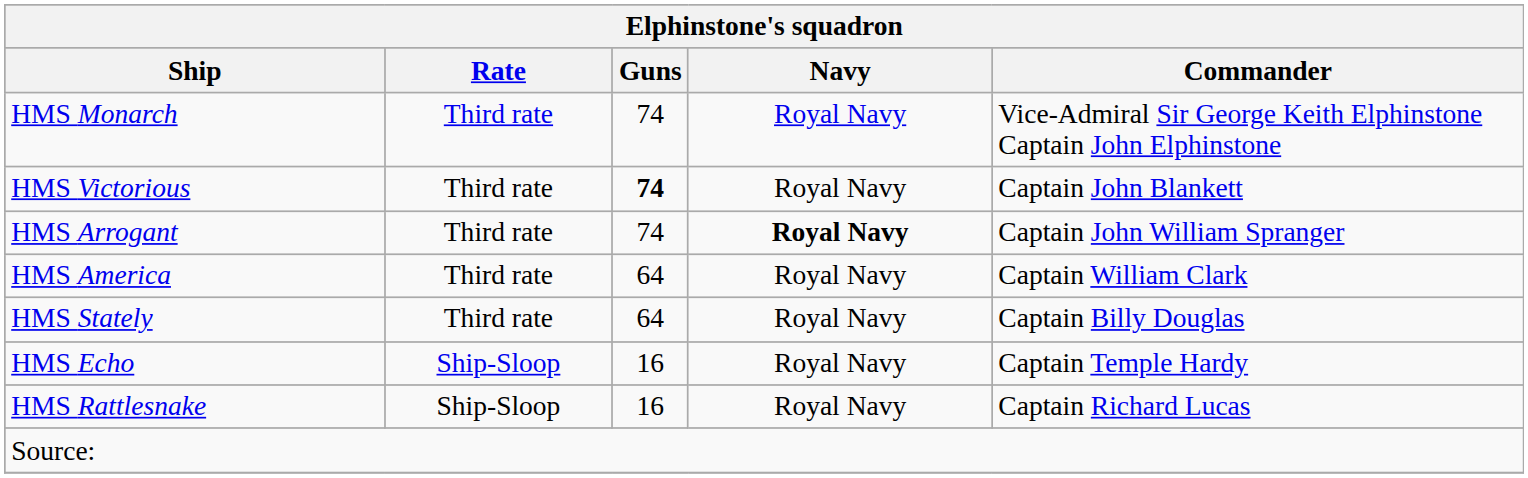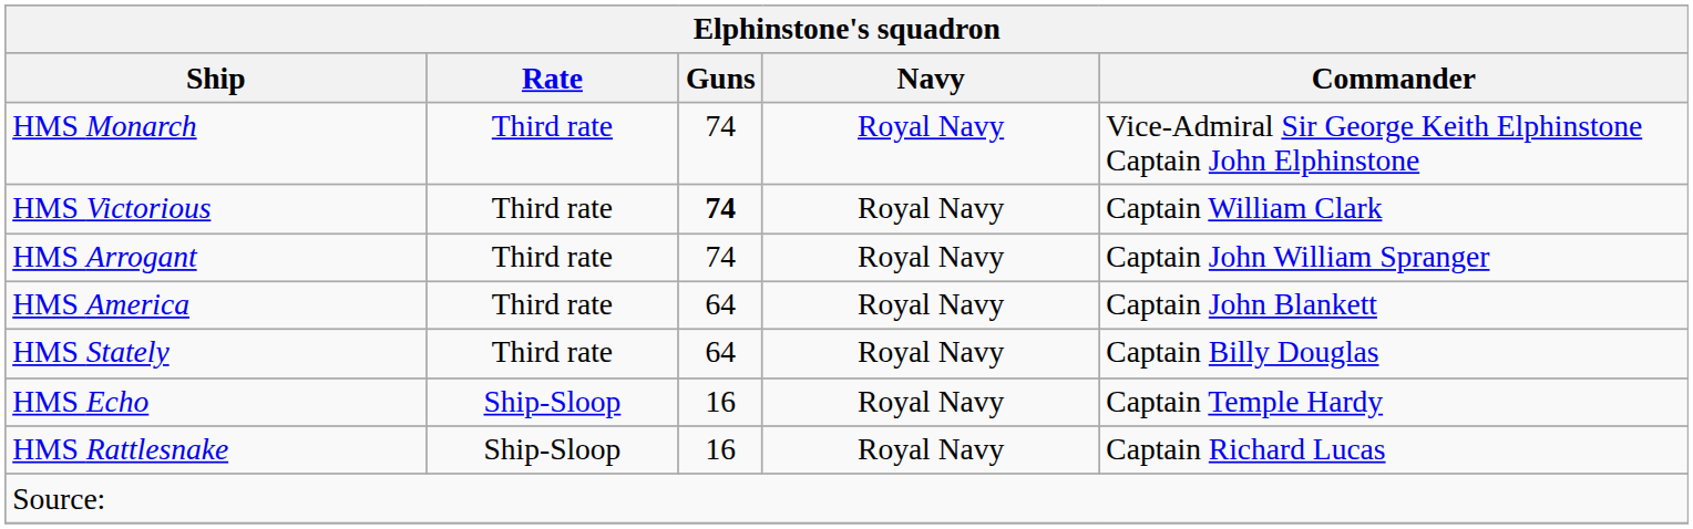 <table class="wikitable" width=100%>
 <tr valign="top">
 <th colspan="11" bgcolor="white">Elphinstone's squadron</th>
 </tr>
 <tr valign="top"|- valign="top">
 <th scope="col" width=25%; align= center>Ship</th>
 <th scope="col" width=15%; align= center><a href='#'>Rate</a></th>
 <th scope="col" width=5%; align= center>Guns</th>
 <th scope="col" width=20%; align= center>Navy</th>
 <th scope="col" width=35%; align= center>Commander</th>
 </tr>
 <tr valign="top">
 <td align= left><a href='#'>HMS <em>Monarch</em></a></td>
 <td align= center><a href='#'>Third rate</a></td>
 <td align= center>74</td>
 <td align= center><a href='#'>Royal Navy</a></td>
 <td align= left>Vice-Admiral <a href='#'>Sir George Keith Elphinstone</a><br>Captain <a href='#'>John Elphinstone</a></td>
 </tr>
 <tr valign="top">
 <td align= left><a href='#'>HMS <em>Victorious</em></a></td>
 <td align= center>Third rate</td>
 <td align= center><strong>74</strong></td>
 <td align= center>Royal Navy</td>
-<td align= left>Captain <a href='#'>John Blankett</a></td>
+<td align= left>Captain <a href='#'>William Clark</a></td>
 </tr>
 <tr valign="top">
 <td align= left><a href='#'>HMS <em>Arrogant</em></a></td>
 <td align= center>Third rate</td>
 <td align= center>74</td>
-<td align= center><strong>Royal Navy</strong></td>
+<td align= center>Royal Navy</td>
 <td align= left>Captain <a href='#'>John William Spranger</a></td>
 </tr>
 <tr valign="top">
 <td align= left><a href='#'>HMS <em>America</em></a></td>
 <td align= center>Third rate</td>
 <td align= center>64</td>
 <td align= center>Royal Navy</td>
-<td align= left>Captain <a href='#'>William Clark</a></td>
+<td align= left>Captain <a href='#'>John Blankett</a></td>
 </tr>
 <tr valign="top">
 <td align= left><a href='#'>HMS <em>Stately</em></a></td>
 <td align= center>Third rate</td>
 <td align= center>64</td>
 <td align= center>Royal Navy</td>
 <td align= left>Captain <a href='#'>Billy Douglas</a></td>
 </tr>
 <tr valign="top">
 <td align= left><a href='#'>HMS <em>Echo</em></a></td>
 <td align= center><a href='#'>Ship-Sloop</a></td>
 <td align= center>16</td>
 <td align= center>Royal Navy</td>
 <td align= left>Captain <a href='#'>Temple Hardy</a></td>
 </tr>
 <tr valign="top">
 <td align= left><a href='#'>HMS <em>Rattlesnake</em></a></td>
 <td align= center>Ship-Sloop</td>
 <td align= center>16</td>
 <td align= center>Royal Navy</td>
 <td align= left>Captain <a href='#'>Richard Lucas</a></td>
 </tr>
 <tr valign="top">
 <td colspan="12" align="left">Source: </td>
 </tr>
 <tr>
 </tr>
 </table>
